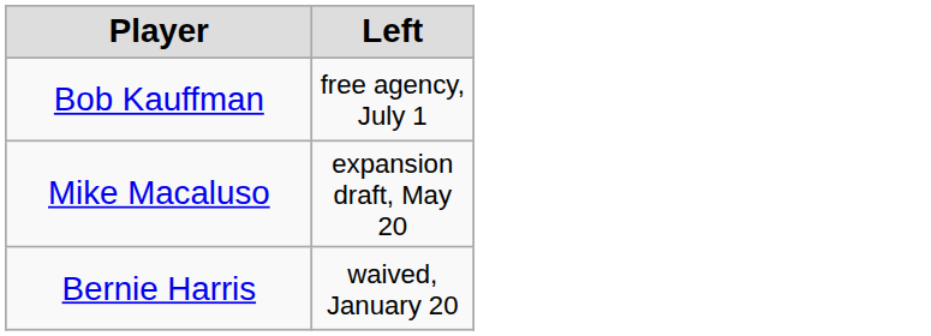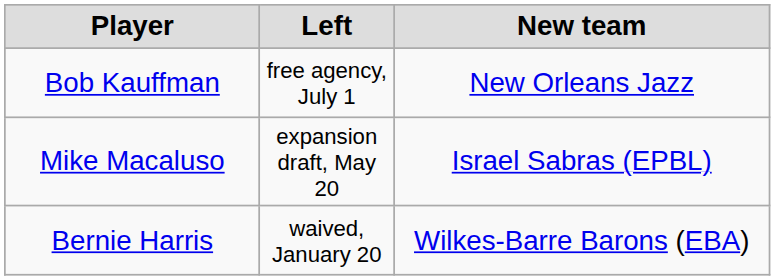 <table class="wikitable" style="text-align: center">
 <tr align="center"  bgcolor="#dddddd">
 <td style="width:140px"><strong>Player</strong></td>
 <td style="width:70px"><strong>Left</strong></td>
+<td style="width:210px"><strong>New team</strong></td>
 </tr>
 <tr style="height:40px">
 <td><a href='#'>Bob Kauffman</a></td>
 <td style="font-size: 80%">free agency, July 1</td>
+<td><a href='#'>New Orleans Jazz</a></td>
 </tr>
 <tr style="height:40px">
 <td><a href='#'>Mike Macaluso</a></td>
 <td style="font-size: 80%">expansion draft, May 20</td>
+<td><a href='#'>Israel Sabras (EPBL)</a></td>
 </tr>
 <tr style="height:40px">
 <td><a href='#'>Bernie Harris</a></td>
 <td style="font-size: 80%">waived, January 20</td>
+<td><a href='#'>Wilkes-Barre Barons</a> (<a href='#'>EBA</a>)</td>
 </tr>
 </table>
